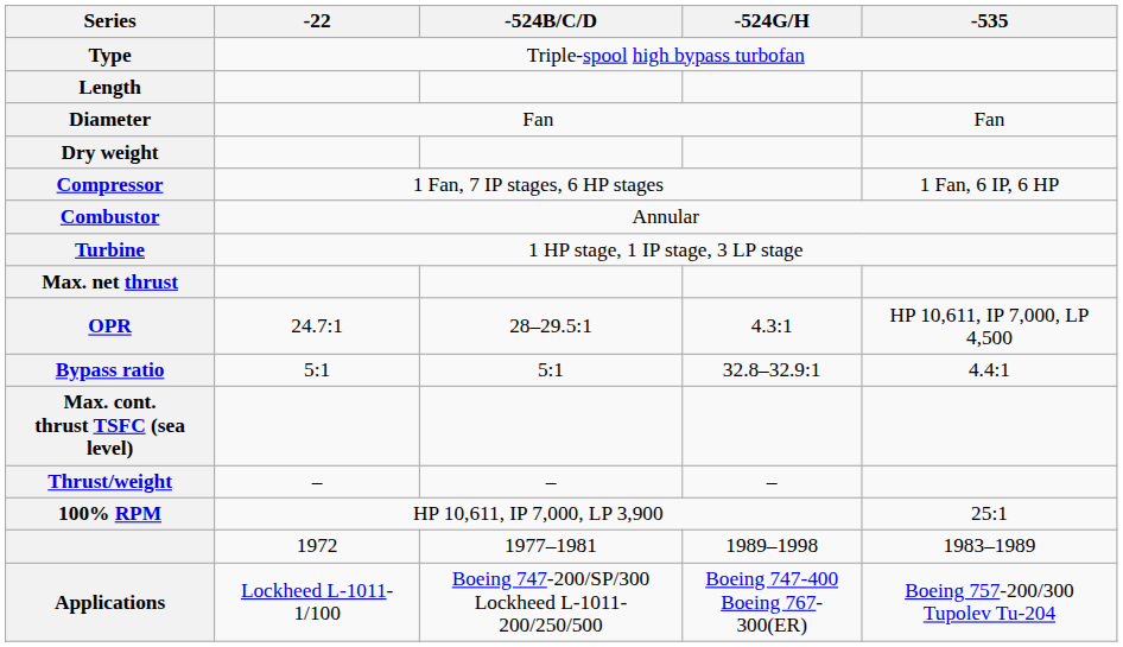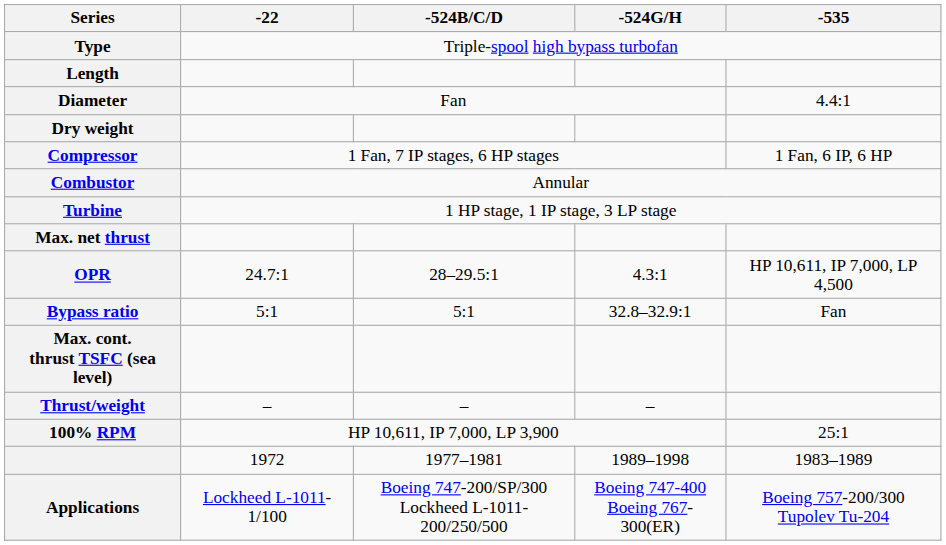 <table class="wikitable" style="text-align: center">
 <tr>
 <th>Series</th>
 <th>-22</th>
 <th>-524B/C/D</th>
 <th>-524G/H</th>
 <th>-535</th>
 </tr>
 <tr>
 <th>Type</th>
 <td colspan=5>Triple-<a href='#'>spool</a> <a href='#'>high bypass turbofan</a></td>
 </tr>
 <tr>
 <th>Length</th>
 <td></td>
 <td></td>
 <td></td>
 <td></td>
 </tr>
 <tr>
 <th>Diameter</th>
 <td colspan= 3> Fan</td>
-<td> Fan</td>
+<td>4.4:1</td>
 </tr>
 <tr>
 <th>Dry weight</th>
 <td></td>
 <td></td>
 <td></td>
 <td></td>
 </tr>
 <tr>
 <th><a href='#'>Compressor</a></th>
 <td colspan=3>1 Fan, 7 IP stages, 6 HP stages</td>
 <td>1 Fan, 6 IP, 6 HP</td>
 </tr>
 <tr>
 <th><a href='#'>Combustor</a></th>
 <td colspan=4>Annular</td>
 </tr>
 <tr>
 <th><a href='#'>Turbine</a></th>
 <td colspan=4>1 HP stage, 1 IP stage, 3 LP stage</td>
 </tr>
 <tr>
 <th>Max. net <a href='#'>thrust</a></th>
 <td></td>
 <td></td>
 <td></td>
 <td></td>
 </tr>
 <tr>
 <th><a href='#'>OPR</a></th>
 <td>24.7:1</td>
 <td>28–29.5:1</td>
 <td>4.3:1</td>
 <td>HP 10,611, IP 7,000, LP 4,500</td>
 </tr>
 <tr>
 <th><a href='#'>Bypass ratio</a></th>
 <td>5:1</td>
 <td>5:1</td>
 <td>32.8–32.9:1</td>
-<td>4.4:1</td>
+<td> Fan</td>
 </tr>
 <tr>
 <th>Max. cont.<br>thrust <a href='#'>TSFC</a> (sea level)</th>
 <td></td>
 <td></td>
 <td></td>
 <td></td>
 </tr>
 <tr>
 <th><a href='#'>Thrust/weight</a></th>
 <td>–</td>
 <td>–</td>
 <td>–</td>
 <td></td>
 </tr>
 <tr>
 <th>100% <a href='#'>RPM</a></th>
 <td colspan=3>HP 10,611, IP 7,000, LP 3,900</td>
 <td>25:1</td>
 </tr>
 <tr>
 <th></th>
 <td>1972</td>
 <td>1977–1981</td>
 <td>1989–1998</td>
 <td>1983–1989</td>
 </tr>
 <tr>
 <th>Applications</th>
 <td><a href='#'>Lockheed L-1011</a>-1/100</td>
 <td><a href='#'>Boeing 747</a>-200/SP/300<br>Lockheed L-1011-200/250/500</td>
 <td><a href='#'>Boeing 747-400</a><br><a href='#'>Boeing 767</a>-300(ER)</td>
 <td><a href='#'>Boeing 757</a>-200/300<br><a href='#'>Tupolev Tu-204</a></td>
 </tr>
 </table>
